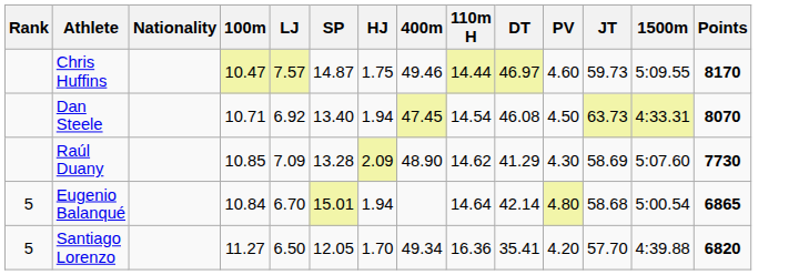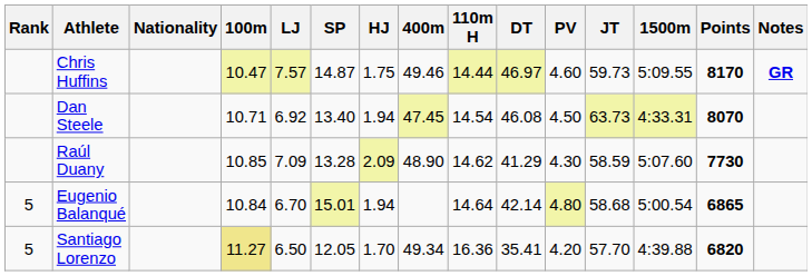 <table class="wikitable sortable" style=" text-align:center;font-size:95%">
 <tr>
 <th>Rank</th>
 <th>Athlete</th>
 <th>Nationality</th>
 <th>100m</th>
 <th>LJ</th>
 <th>SP</th>
 <th>HJ</th>
 <th>400m</th>
 <th>110m H</th>
 <th>DT</th>
 <th>PV</th>
 <th>JT</th>
 <th>1500m</th>
 <th>Points</th>
+<th>Notes</th>
 </tr>
 <tr>
 <td></td>
 <td align=left><a href='#'>Chris Huffins</a></td>
 <td align=left></td>
 <td bgcolor=#F2F5A9>10.47</td>
 <td bgcolor=#F2F5A9>7.57</td>
 <td>14.87</td>
 <td>1.75</td>
 <td>49.46</td>
 <td bgcolor=#F2F5A9>14.44</td>
 <td bgcolor=#F2F5A9>46.97</td>
 <td>4.60</td>
 <td>59.73</td>
 <td>5:09.55</td>
 <td><strong>8170</strong></td>
+<td><strong><a href='#'>GR</a></strong></td>
 </tr>
 <tr>
 <td></td>
 <td align=left><a href='#'>Dan Steele</a></td>
 <td align=left></td>
 <td>10.71</td>
 <td>6.92</td>
 <td>13.40</td>
 <td>1.94</td>
 <td bgcolor=#F2F5A9>47.45</td>
 <td>14.54</td>
 <td>46.08</td>
 <td>4.50</td>
 <td bgcolor=#F2F5A9>63.73</td>
 <td bgcolor=#F2F5A9>4:33.31</td>
 <td><strong>8070</strong></td>
+<td></td>
 </tr>
 <tr>
 <td></td>
 <td align=left><a href='#'>Raúl Duany</a></td>
 <td align=left></td>
 <td>10.85</td>
 <td>7.09</td>
 <td>13.28</td>
 <td bgcolor=#F2F5A9>2.09</td>
 <td>48.90</td>
 <td>14.62</td>
 <td>41.29</td>
 <td>4.30</td>
-<td>58.69</td>
+<td>58.59</td>
 <td>5:07.60</td>
 <td><strong>7730</strong></td>
+<td></td>
 </tr>
 <tr>
 <td>5</td>
 <td align=left><a href='#'>Eugenio Balanqué</a></td>
 <td align=left></td>
 <td>10.84</td>
 <td>6.70</td>
 <td bgcolor=#F2F5A9>15.01</td>
 <td>1.94</td>
 <td></td>
 <td>14.64</td>
 <td>42.14</td>
 <td bgcolor=#F2F5A9>4.80</td>
 <td>58.68</td>
 <td>5:00.54</td>
 <td><strong>6865</strong></td>
+<td></td>
 </tr>
 <tr>
 <td>5</td>
 <td align=left><a href='#'>Santiago Lorenzo</a></td>
 <td align=left></td>
-<td>11.27</td>
+<td style="background: khaki;">11.27</td>
 <td>6.50</td>
 <td>12.05</td>
 <td>1.70</td>
 <td>49.34</td>
 <td>16.36</td>
 <td>35.41</td>
 <td>4.20</td>
 <td>57.70</td>
 <td>4:39.88</td>
 <td><strong>6820</strong></td>
+<td></td>
 </tr>
 </table>
